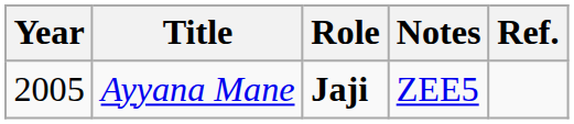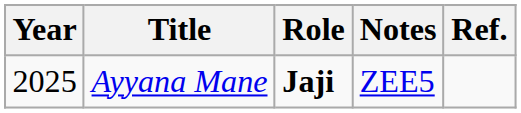 <table class="wikitable">
 <tr>
 <th>Year</th>
 <th>Title</th>
 <th>Role</th>
 <th>Notes</th>
 <th>Ref.</th>
 </tr>
 <tr>
-<td>2005</td>
+<td>2025</td>
 <td><em><a href='#'>Ayyana Mane</a></em></td>
 <td><strong>Jaji</strong></td>
 <td><a href='#'>ZEE5</a></td>
 <td></td>
 </tr>
 </table>
